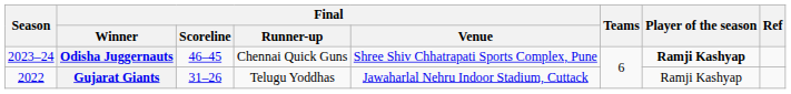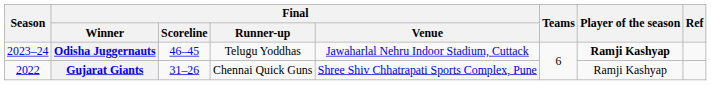 <table class="wikitable" style="text-align:center;">
 <tr>
 <th rowspan=2>Season</th>
 <th colspan=4>Final</th>
 <th rowspan=2>Teams</th>
 <th rowspan=2>Player of the season</th>
 <th rowspan=2>Ref</th>
 </tr>
 <tr>
 <th>Winner</th>
 <th>Scoreline</th>
 <th>Runner-up</th>
 <th>Venue</th>
 </tr>
 <tr>
 <td><a href='#'>2023–24</a></td>
 <th><a href='#'>Odisha Juggernauts</a></th>
 <td><a href='#'>46–45</a></td>
-<td>Chennai Quick Guns</td>
-<td><a href='#'>Shree Shiv Chhatrapati Sports Complex, Pune</a></td>
+<td>Telugu Yoddhas</td>
+<td><a href='#'>Jawaharlal Nehru Indoor Stadium, Cuttack</a></td>
 <td rowspan=2>6</td>
 <td><strong>Ramji Kashyap</strong></td>
 <td></td>
 </tr>
 <tr>
 <td><a href='#'>2022</a></td>
 <th><a href='#'>Gujarat Giants</a></th>
 <td><a href='#'>31–26</a></td>
-<td>Telugu Yoddhas</td>
-<td><a href='#'>Jawaharlal Nehru Indoor Stadium, Cuttack</a></td>
+<td>Chennai Quick Guns</td>
+<td><a href='#'>Shree Shiv Chhatrapati Sports Complex, Pune</a></td>
 <td>Ramji Kashyap</td>
 <td></td>
 </tr>
 </table>
